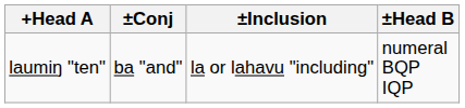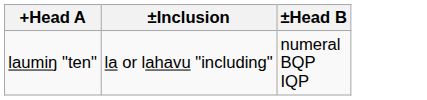 <table class="wikitable">
 <tr>
 <th>+Head A</th>
-<th>±Conj</th>
 <th>±Inclusion</th>
 <th>±Head B</th>
 </tr>
 <tr>
 <td><u>laumiŋ</u> "ten"</td>
-<td><u>ba</u> "and"</td>
 <td><u>la</u> or l<u>ahavu</u> "including"</td>
 <td>numeral<br>BQP<br>IQP</td>
 </tr>
 </table>
